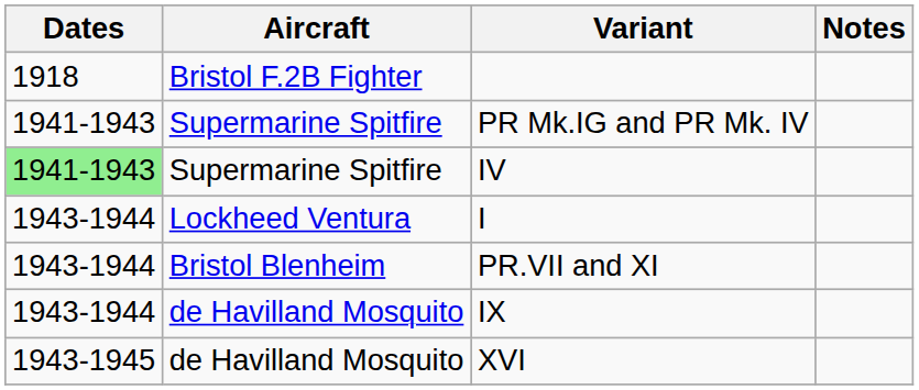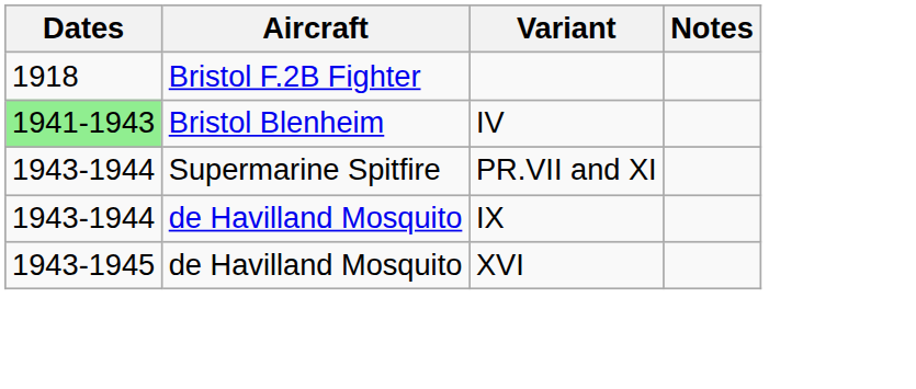 <table class="wikitable">
 <tr>
 <th>Dates</th>
 <th>Aircraft</th>
 <th>Variant</th>
 <th>Notes</th>
 </tr>
 <tr>
 <td>1918</td>
 <td><a href='#'>Bristol F.2B Fighter</a></td>
 <td></td>
 <td></td>
 </tr>
 <tr>
-<td>1941-1943</td>
-<td><a href='#'>Supermarine Spitfire</a></td>
-<td>PR Mk.IG and PR Mk. IV</td>
-<td></td>
-</tr>
-<tr>
 <td style="background: lightgreen;">1941-1943</td>
-<td>Supermarine Spitfire</td>
+<td><a href='#'>Bristol Blenheim</a></td>
 <td>IV</td>
 <td></td>
 </tr>
 <tr>
 <td>1943-1944</td>
-<td><a href='#'>Lockheed Ventura</a></td>
-<td>I</td>
-<td></td>
-</tr>
-<tr>
-<td>1943-1944</td>
-<td><a href='#'>Bristol Blenheim</a></td>
+<td>Supermarine Spitfire</td>
 <td>PR.VII and XI</td>
 <td></td>
 </tr>
 <tr>
 <td>1943-1944</td>
 <td><a href='#'>de Havilland Mosquito</a></td>
 <td>IX</td>
 <td></td>
 </tr>
 <tr>
 <td>1943-1945</td>
 <td>de Havilland Mosquito</td>
 <td>XVI</td>
 <td></td>
 </tr>
 </table>
